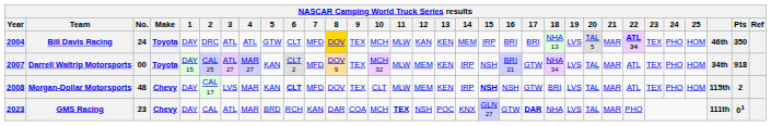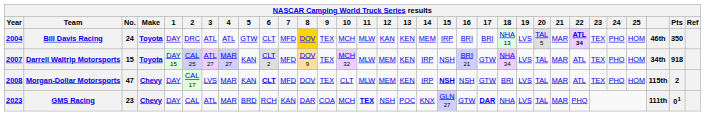 <table class="wikitable" style="text-align:center; font-size:75%">
 <tr>
 <th colspan=32><a href='#'>NASCAR Camping World Truck Series</a> results</th>
 </tr>
 <tr>
 <th>Year</th>
 <th>Team</th>
 <th>No.</th>
 <th>Make</th>
 <th>1</th>
 <th>2</th>
 <th>3</th>
 <th>4</th>
 <th>5</th>
 <th>6</th>
 <th>7</th>
 <th>8</th>
 <th>9</th>
 <th>10</th>
 <th>11</th>
 <th>12</th>
 <th>13</th>
 <th>14</th>
 <th>15</th>
 <th>16</th>
 <th>17</th>
 <th>18</th>
 <th>19</th>
 <th>20</th>
 <th>21</th>
 <th>22</th>
 <th>23</th>
 <th>24</th>
 <th>25</th>
 <th></th>
 <th>Pts</th>
 <th>Ref</th>
 </tr>
 <tr>
 <th><a href='#'>2004</a></th>
 <th><a href='#'>Bill Davis Racing</a></th>
 <th>24</th>
 <th><a href='#'>Toyota</a></th>
 <td><a href='#'>DAY</a></td>
 <td><a href='#'>DRC</a></td>
 <td><a href='#'>ATL</a></td>
 <td><a href='#'>ATL</a></td>
 <td><a href='#'>GTW</a></td>
 <td><a href='#'>CLT</a></td>
 <td><a href='#'>MFD</a></td>
 <td style="background: gold;"><a href='#'>DOV</a></td>
 <td><a href='#'>TEX</a></td>
 <td><a href='#'>MCH</a></td>
 <td><a href='#'>MLW</a></td>
 <td><a href='#'>KAN</a></td>
 <td><a href='#'>KEN</a></td>
 <td><a href='#'>MEM</a></td>
 <td><a href='#'>IRP</a></td>
 <td><a href='#'>BRI</a></td>
 <td><a href='#'>BRI</a></td>
 <td style="background:#DFFFDF;"><a href='#'>NHA</a><br><small>13</small></td>
 <td><a href='#'>LVS</a></td>
 <td style="background:#DFDFDF;"><a href='#'>TAL</a><br><small>5</small></td>
 <td><a href='#'>MAR</a></td>
 <td style="background:#EFCFFF;"><strong><a href='#'>ATL</a><br><small>34</small></strong></td>
 <td><a href='#'>TEX</a></td>
 <td><a href='#'>PHO</a></td>
 <td><a href='#'>HOM</a></td>
 <th>46th</th>
 <th>350</th>
 <th></th>
 </tr>
 <tr>
 <th><a href='#'>2007</a></th>
 <th><a href='#'>Darrell Waltrip Motorsports</a></th>
-<th>00</th>
+<th>15</th>
 <th><a href='#'>Toyota</a></th>
 <td style="background:#DFFFDF;"><a href='#'>DAY</a><br><small>15</small></td>
 <td style="background:#CFCFFF;"><a href='#'>CAL</a><br><small>25</small></td>
 <td style="background:#EFCFFF;"><a href='#'>ATL</a><br><small>27</small></td>
 <td style="background:#CFCFFF;"><a href='#'>MAR</a><br><small>27</small></td>
 <td><a href='#'>KAN</a></td>
 <td style="background:#DFDFDF;"><a href='#'>CLT</a><br><small>2</small></td>
 <td><a href='#'>MFD</a></td>
 <td style="background:#FFDF9F;"><a href='#'>DOV</a><br><small>9</small></td>
 <td><a href='#'>TEX</a></td>
 <td style="background:#EFCFFF;"><a href='#'>MCH</a><br><small>32</small></td>
 <td><a href='#'>MLW</a></td>
 <td><a href='#'>MEM</a></td>
 <td><a href='#'>KEN</a></td>
 <td><a href='#'>IRP</a></td>
 <td><a href='#'>NSH</a></td>
 <td style="background:#CFCFFF;"><a href='#'>BRI</a><br><small>21</small></td>
 <td><a href='#'>GTW</a></td>
 <td style="background:#EFCFFF;"><a href='#'>NHA</a><br><small>34</small></td>
 <td><a href='#'>LVS</a></td>
 <td><a href='#'>TAL</a></td>
 <td><a href='#'>MAR</a></td>
 <td><a href='#'>ATL</a></td>
 <td><a href='#'>TEX</a></td>
 <td><a href='#'>PHO</a></td>
 <td><a href='#'>HOM</a></td>
 <th>34th</th>
 <th>918</th>
 <th></th>
 </tr>
 <tr>
 <th><a href='#'>2008</a></th>
 <th><a href='#'>Morgan-Dollar Motorsports</a></th>
-<th>48</th>
+<th>47</th>
 <th><a href='#'>Chevy</a></th>
 <td><a href='#'>DAY</a></td>
 <td style="background:#DFFFDF;"><a href='#'>CAL</a><br><small>17</small></td>
 <td><a href='#'>LVS</a></td>
 <td><a href='#'>MAR</a></td>
 <td><a href='#'>KAN</a></td>
 <td><strong><a href='#'>CLT</a></strong></td>
 <td><a href='#'>MFD</a></td>
 <td><a href='#'>DOV</a></td>
 <td><a href='#'>TEX</a></td>
 <td><a href='#'>CLT</a></td>
 <td><a href='#'>MLW</a></td>
 <td><a href='#'>MEM</a></td>
 <td><a href='#'>KEN</a></td>
 <td><a href='#'>IRP</a></td>
 <td><strong><a href='#'>NSH</a></strong></td>
 <td><a href='#'>NSH</a></td>
 <td><a href='#'>GTW</a></td>
 <td><a href='#'>BRI</a></td>
 <td><a href='#'>LVS</a></td>
 <td><a href='#'>TAL</a></td>
 <td><a href='#'>MAR</a></td>
 <td><a href='#'>ATL</a></td>
 <td><a href='#'>TEX</a></td>
 <td><a href='#'>PHO</a></td>
 <td><a href='#'>HOM</a></td>
 <th>115th</th>
 <th>2</th>
 <th></th>
 </tr>
 <tr>
 <th><a href='#'>2023</a></th>
 <th><a href='#'>GMS Racing</a></th>
 <th>23</th>
 <th><a href='#'>Chevy</a></th>
 <td><a href='#'>DAY</a></td>
 <td><a href='#'>CAL</a></td>
 <td><a href='#'>ATL</a></td>
 <td><a href='#'>MAR</a></td>
 <td><a href='#'>BRD</a></td>
 <td><a href='#'>RCH</a></td>
 <td><a href='#'>KAN</a></td>
 <td><a href='#'>DAR</a></td>
 <td><a href='#'>COA</a></td>
 <td><a href='#'>MCH</a></td>
 <td><strong><a href='#'>TEX</a></strong></td>
 <td><a href='#'>NSH</a></td>
 <td><a href='#'>POC</a></td>
 <td><a href='#'>KNX</a></td>
 <td style="background:#CFCFFF;"><a href='#'>GLN</a><br><small>27</small></td>
 <td><a href='#'>GTW</a></td>
 <td><strong><a href='#'>DAR</a></strong></td>
 <td><a href='#'>NHA</a></td>
 <td><a href='#'>LVS</a></td>
 <td><a href='#'>TAL</a></td>
 <td><a href='#'>MAR</a></td>
 <td><a href='#'>PHO</a></td>
 <td colspan=3></td>
 <th>111th</th>
 <th>0<sup>1</sup></th>
 <th></th>
 </tr>
 </table>
